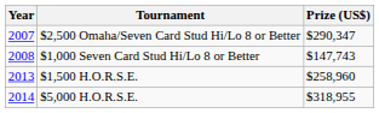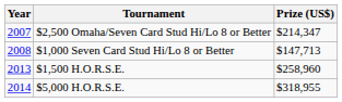 <table class="wikitable">
 <tr>
 <th>Year</th>
 <th>Tournament</th>
 <th>Prize (US$)</th>
 </tr>
 <tr>
 <td><a href='#'>2007</a></td>
 <td>$2,500 Omaha/Seven Card Stud Hi/Lo 8 or Better</td>
-<td>$290,347</td>
+<td>$214,347</td>
 </tr>
 <tr>
 <td><a href='#'>2008</a></td>
 <td>$1,000 Seven Card Stud Hi/Lo 8 or Better</td>
-<td>$147,743</td>
+<td>$147,713</td>
 </tr>
 <tr>
 <td><a href='#'>2013</a></td>
 <td>$1,500 H.O.R.S.E.</td>
 <td>$258,960</td>
 </tr>
 <tr>
 <td><a href='#'>2014</a></td>
 <td>$5,000 H.O.R.S.E.</td>
 <td>$318,955</td>
 </tr>
 </table>
